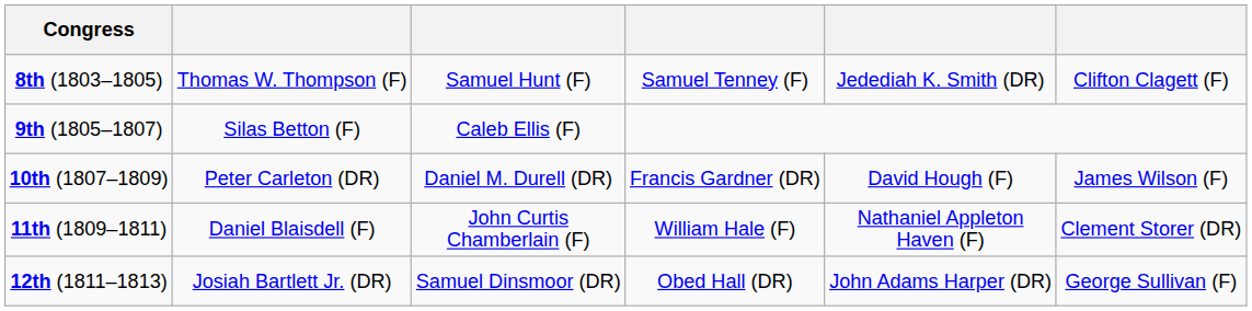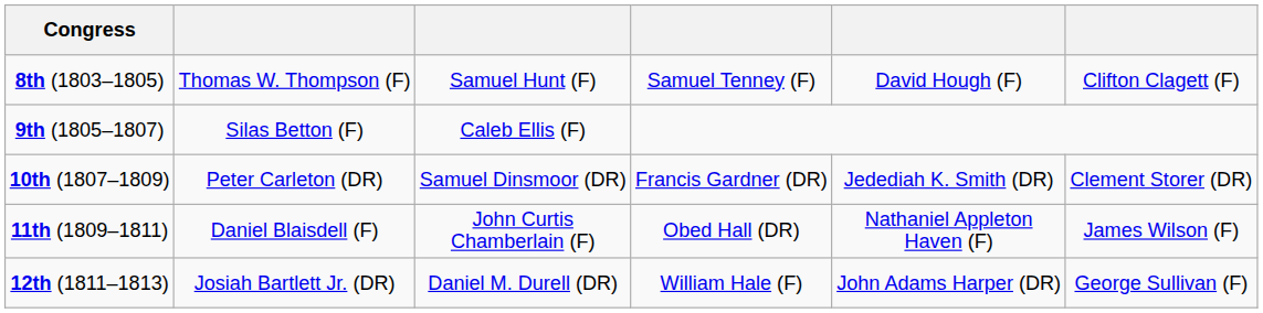 <table class=wikitable style="text-align:center">
 <tr style="height:2.5em">
 <th>Congress</th>
 <th></th>
 <th></th>
 <th></th>
 <th></th>
 <th></th>
 </tr>
 <tr style="height:2.5em">
 <td><strong><a href='#'>8th</a></strong> (1803–1805)</td>
 <td><a href='#'>Thomas W. Thompson</a> (F)</td>
 <td><a href='#'>Samuel Hunt</a> (F)</td>
 <td><a href='#'>Samuel Tenney</a> (F)</td>
-<td><a href='#'>Jedediah K. Smith</a> (DR)</td>
+<td><a href='#'>David Hough</a> (F)</td>
 <td><a href='#'>Clifton Clagett</a> (F)</td>
 </tr>
 <tr style="height:2.5em">
 <td><strong><a href='#'>9th</a></strong> (1805–1807)</td>
 <td><a href='#'>Silas Betton</a> (F)</td>
 <td><a href='#'>Caleb Ellis</a> (F)</td>
 </tr>
 <tr style="height:2.5em">
 <td><strong><a href='#'>10th</a></strong> (1807–1809)</td>
 <td><a href='#'>Peter Carleton</a> (DR)</td>
-<td><a href='#'>Daniel M. Durell</a> (DR)</td>
+<td><a href='#'>Samuel Dinsmoor</a> (DR)</td>
 <td><a href='#'>Francis Gardner</a> (DR)</td>
-<td><a href='#'>David Hough</a> (F)</td>
-<td><a href='#'>James Wilson</a> (F)</td>
+<td><a href='#'>Jedediah K. Smith</a> (DR)</td>
+<td><a href='#'>Clement Storer</a> (DR)</td>
 </tr>
 <tr style="height:2.5em">
 <td><strong><a href='#'>11th</a></strong> (1809–1811)</td>
 <td><a href='#'>Daniel Blaisdell</a> (F)</td>
 <td><a href='#'>John Curtis<br>Chamberlain</a> (F)</td>
-<td><a href='#'>William Hale</a> (F)</td>
+<td><a href='#'>Obed Hall</a> (DR)</td>
 <td><a href='#'>Nathaniel Appleton<br>Haven</a> (F)</td>
-<td><a href='#'>Clement Storer</a> (DR)</td>
+<td><a href='#'>James Wilson</a> (F)</td>
 </tr>
 <tr style="height:2.5em">
 <td><strong><a href='#'>12th</a></strong> (1811–1813)</td>
 <td><a href='#'>Josiah Bartlett Jr.</a> (DR)</td>
-<td><a href='#'>Samuel Dinsmoor</a> (DR)</td>
-<td><a href='#'>Obed Hall</a> (DR)</td>
+<td><a href='#'>Daniel M. Durell</a> (DR)</td>
+<td><a href='#'>William Hale</a> (F)</td>
 <td><a href='#'>John Adams Harper</a> (DR)</td>
 <td><a href='#'>George Sullivan</a> (F)</td>
 </tr>
 </table>
